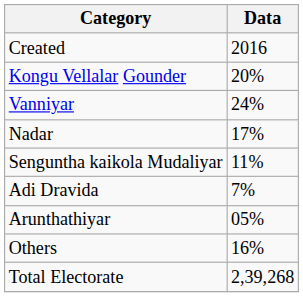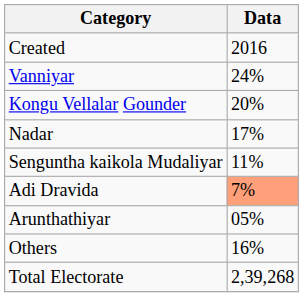 <table class="wikitable" "width:300px">
 <tr>
 <th>Category</th>
 <th>Data</th>
 </tr>
 <tr>
 <td>Created</td>
 <td>2016</td>
 </tr>
 <tr>
+<td><a href='#'>Vanniyar</a></td>
+<td>24%</td>
+</tr>
+<tr>
 <td><a href='#'>Kongu Vellalar</a> <a href='#'>Gounder</a></td>
 <td>20%</td>
-</tr>
-<tr>
-<td><a href='#'>Vanniyar</a></td>
-<td>24%</td>
 </tr>
 <tr>
 <td>Nadar</td>
 <td>17%</td>
 </tr>
 <tr>
 <td>Senguntha kaikola Mudaliyar</td>
 <td>11%</td>
 </tr>
 <tr>
 <td>Adi Dravida</td>
-<td>7%</td>
+<td style="background: lightsalmon;">7%</td>
 </tr>
 <tr>
 <td>Arunthathiyar</td>
 <td>05%</td>
 </tr>
 <tr>
 <td>Others</td>
 <td>16%</td>
 </tr>
 <tr>
 <td>Total Electorate</td>
 <td>2,39,268</td>
 </tr>
 <tr>
 </tr>
 </table>
